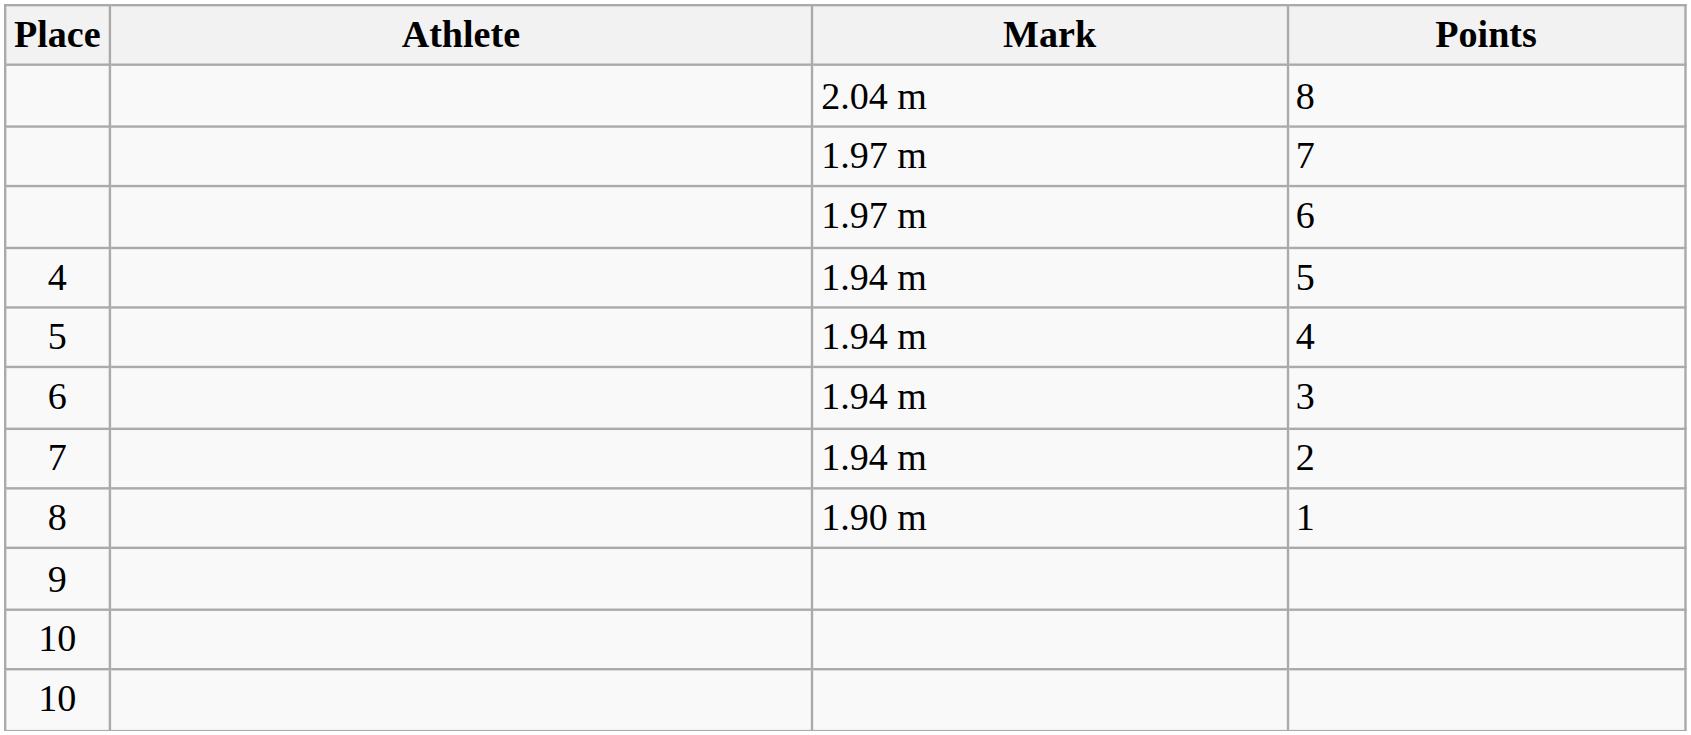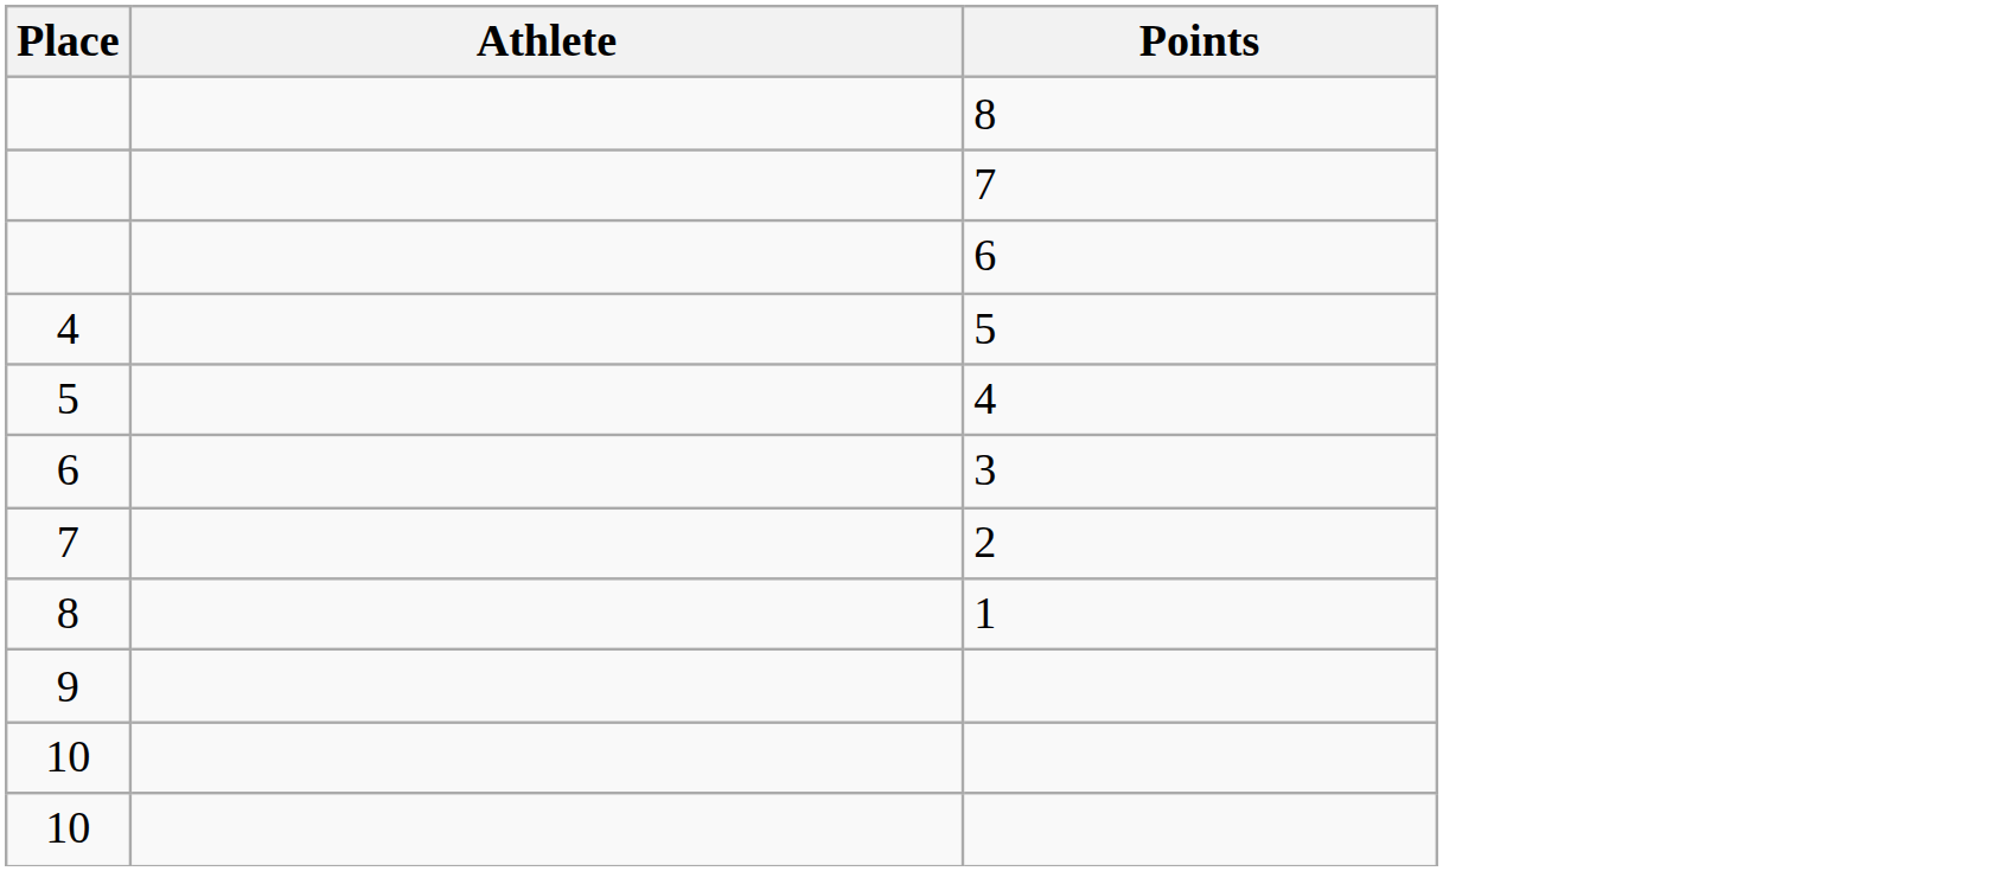 <table class=wikitable>
 <tr>
 <th>Place</th>
 <th style="width:18em">Athlete</th>
-<th style="width:12em">Mark</th>
 <th style="width:10em">Points</th>
 </tr>
 <tr>
 <td align=center></td>
 <td></td>
-<td>2.04 m  <strong></strong></td>
 <td>8</td>
 </tr>
 <tr>
 <td align=center></td>
 <td></td>
-<td>1.97 m</td>
 <td>7</td>
 </tr>
 <tr>
 <td align=center></td>
 <td></td>
-<td>1.97 m</td>
 <td>6</td>
 </tr>
 <tr>
 <td align=center>4</td>
 <td></td>
-<td>1.94 m</td>
 <td>5</td>
 </tr>
 <tr>
 <td align=center>5</td>
 <td></td>
-<td>1.94 m</td>
 <td>4</td>
 </tr>
 <tr>
 <td align=center>6</td>
 <td></td>
-<td>1.94 m</td>
 <td>3</td>
 </tr>
 <tr>
 <td align=center>7</td>
 <td></td>
-<td>1.94 m</td>
 <td>2</td>
 </tr>
 <tr>
 <td align=center>8</td>
 <td></td>
-<td>1.90 m</td>
 <td>1</td>
 </tr>
 <tr>
 <td align=center>9</td>
-<td></td>
 <td></td>
 <td></td>
 </tr>
 <tr>
 <td align=center>10</td>
 <td></td>
 <td></td>
-<td></td>
 </tr>
 <tr>
 <td align=center>10</td>
 <td></td>
 <td></td>
-<td></td>
 </tr>
 </table>
